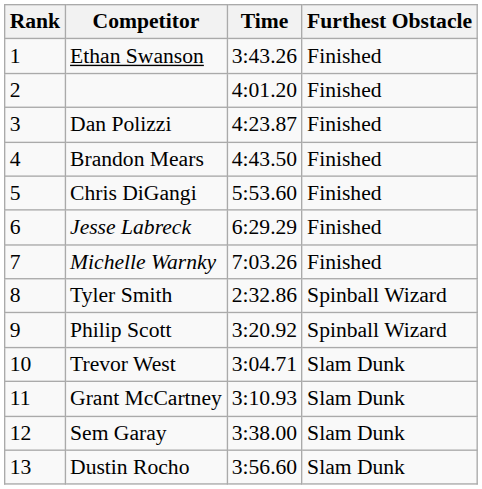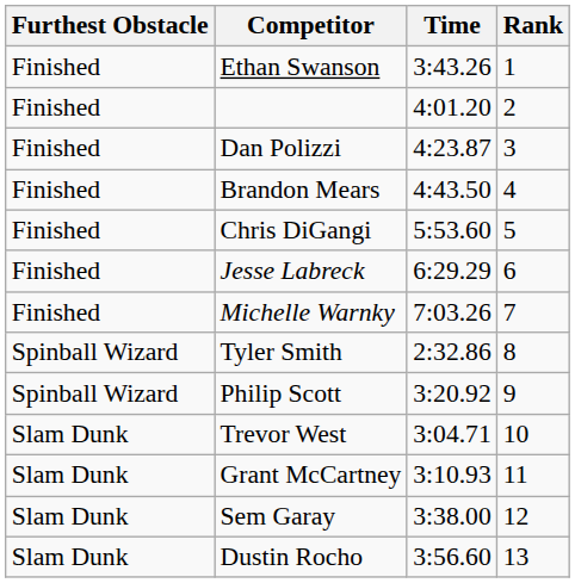 <table class="wikitable sortable mw-collapsible">
 <tr>
-<th>Rank</th>
+<th>Furthest Obstacle</th>
 <th>Competitor</th>
 <th>Time</th>
-<th>Furthest Obstacle</th>
+<th>Rank</th>
 </tr>
 <tr>
-<td>1</td>
+<td>Finished</td>
 <td><u>Ethan Swanson</u></td>
 <td>3:43.26</td>
-<td>Finished</td>
+<td>1</td>
 </tr>
 <tr>
-<td>2</td>
+<td>Finished</td>
 <td></td>
 <td>4:01.20</td>
-<td>Finished</td>
+<td>2</td>
 </tr>
 <tr>
-<td>3</td>
+<td>Finished</td>
 <td>Dan Polizzi</td>
 <td>4:23.87</td>
-<td>Finished</td>
+<td>3</td>
 </tr>
 <tr>
-<td>4</td>
+<td>Finished</td>
 <td>Brandon Mears</td>
 <td>4:43.50</td>
-<td>Finished</td>
+<td>4</td>
 </tr>
 <tr>
-<td>5</td>
+<td>Finished</td>
 <td>Chris DiGangi</td>
 <td>5:53.60</td>
-<td>Finished</td>
+<td>5</td>
 </tr>
 <tr>
-<td>6</td>
+<td>Finished</td>
 <td><em>Jesse Labreck</em></td>
 <td>6:29.29</td>
-<td>Finished</td>
+<td>6</td>
 </tr>
 <tr>
-<td>7</td>
+<td>Finished</td>
 <td><em>Michelle Warnky</em></td>
 <td>7:03.26</td>
-<td>Finished</td>
+<td>7</td>
 </tr>
 <tr>
-<td>8</td>
+<td>Spinball Wizard</td>
 <td>Tyler Smith</td>
 <td>2:32.86</td>
-<td>Spinball Wizard</td>
+<td>8</td>
 </tr>
 <tr>
-<td>9</td>
+<td>Spinball Wizard</td>
 <td>Philip Scott</td>
 <td>3:20.92</td>
-<td>Spinball Wizard</td>
+<td>9</td>
 </tr>
 <tr>
-<td>10</td>
+<td>Slam Dunk</td>
 <td>Trevor West</td>
 <td>3:04.71</td>
-<td>Slam Dunk</td>
+<td>10</td>
 </tr>
 <tr>
-<td>11</td>
+<td>Slam Dunk</td>
 <td>Grant McCartney</td>
 <td>3:10.93</td>
-<td>Slam Dunk</td>
+<td>11</td>
 </tr>
 <tr>
-<td>12</td>
+<td>Slam Dunk</td>
 <td>Sem Garay</td>
 <td>3:38.00</td>
-<td>Slam Dunk</td>
+<td>12</td>
 </tr>
 <tr>
-<td>13</td>
+<td>Slam Dunk</td>
 <td>Dustin Rocho</td>
 <td>3:56.60</td>
-<td>Slam Dunk</td>
+<td>13</td>
 </tr>
 </table>
